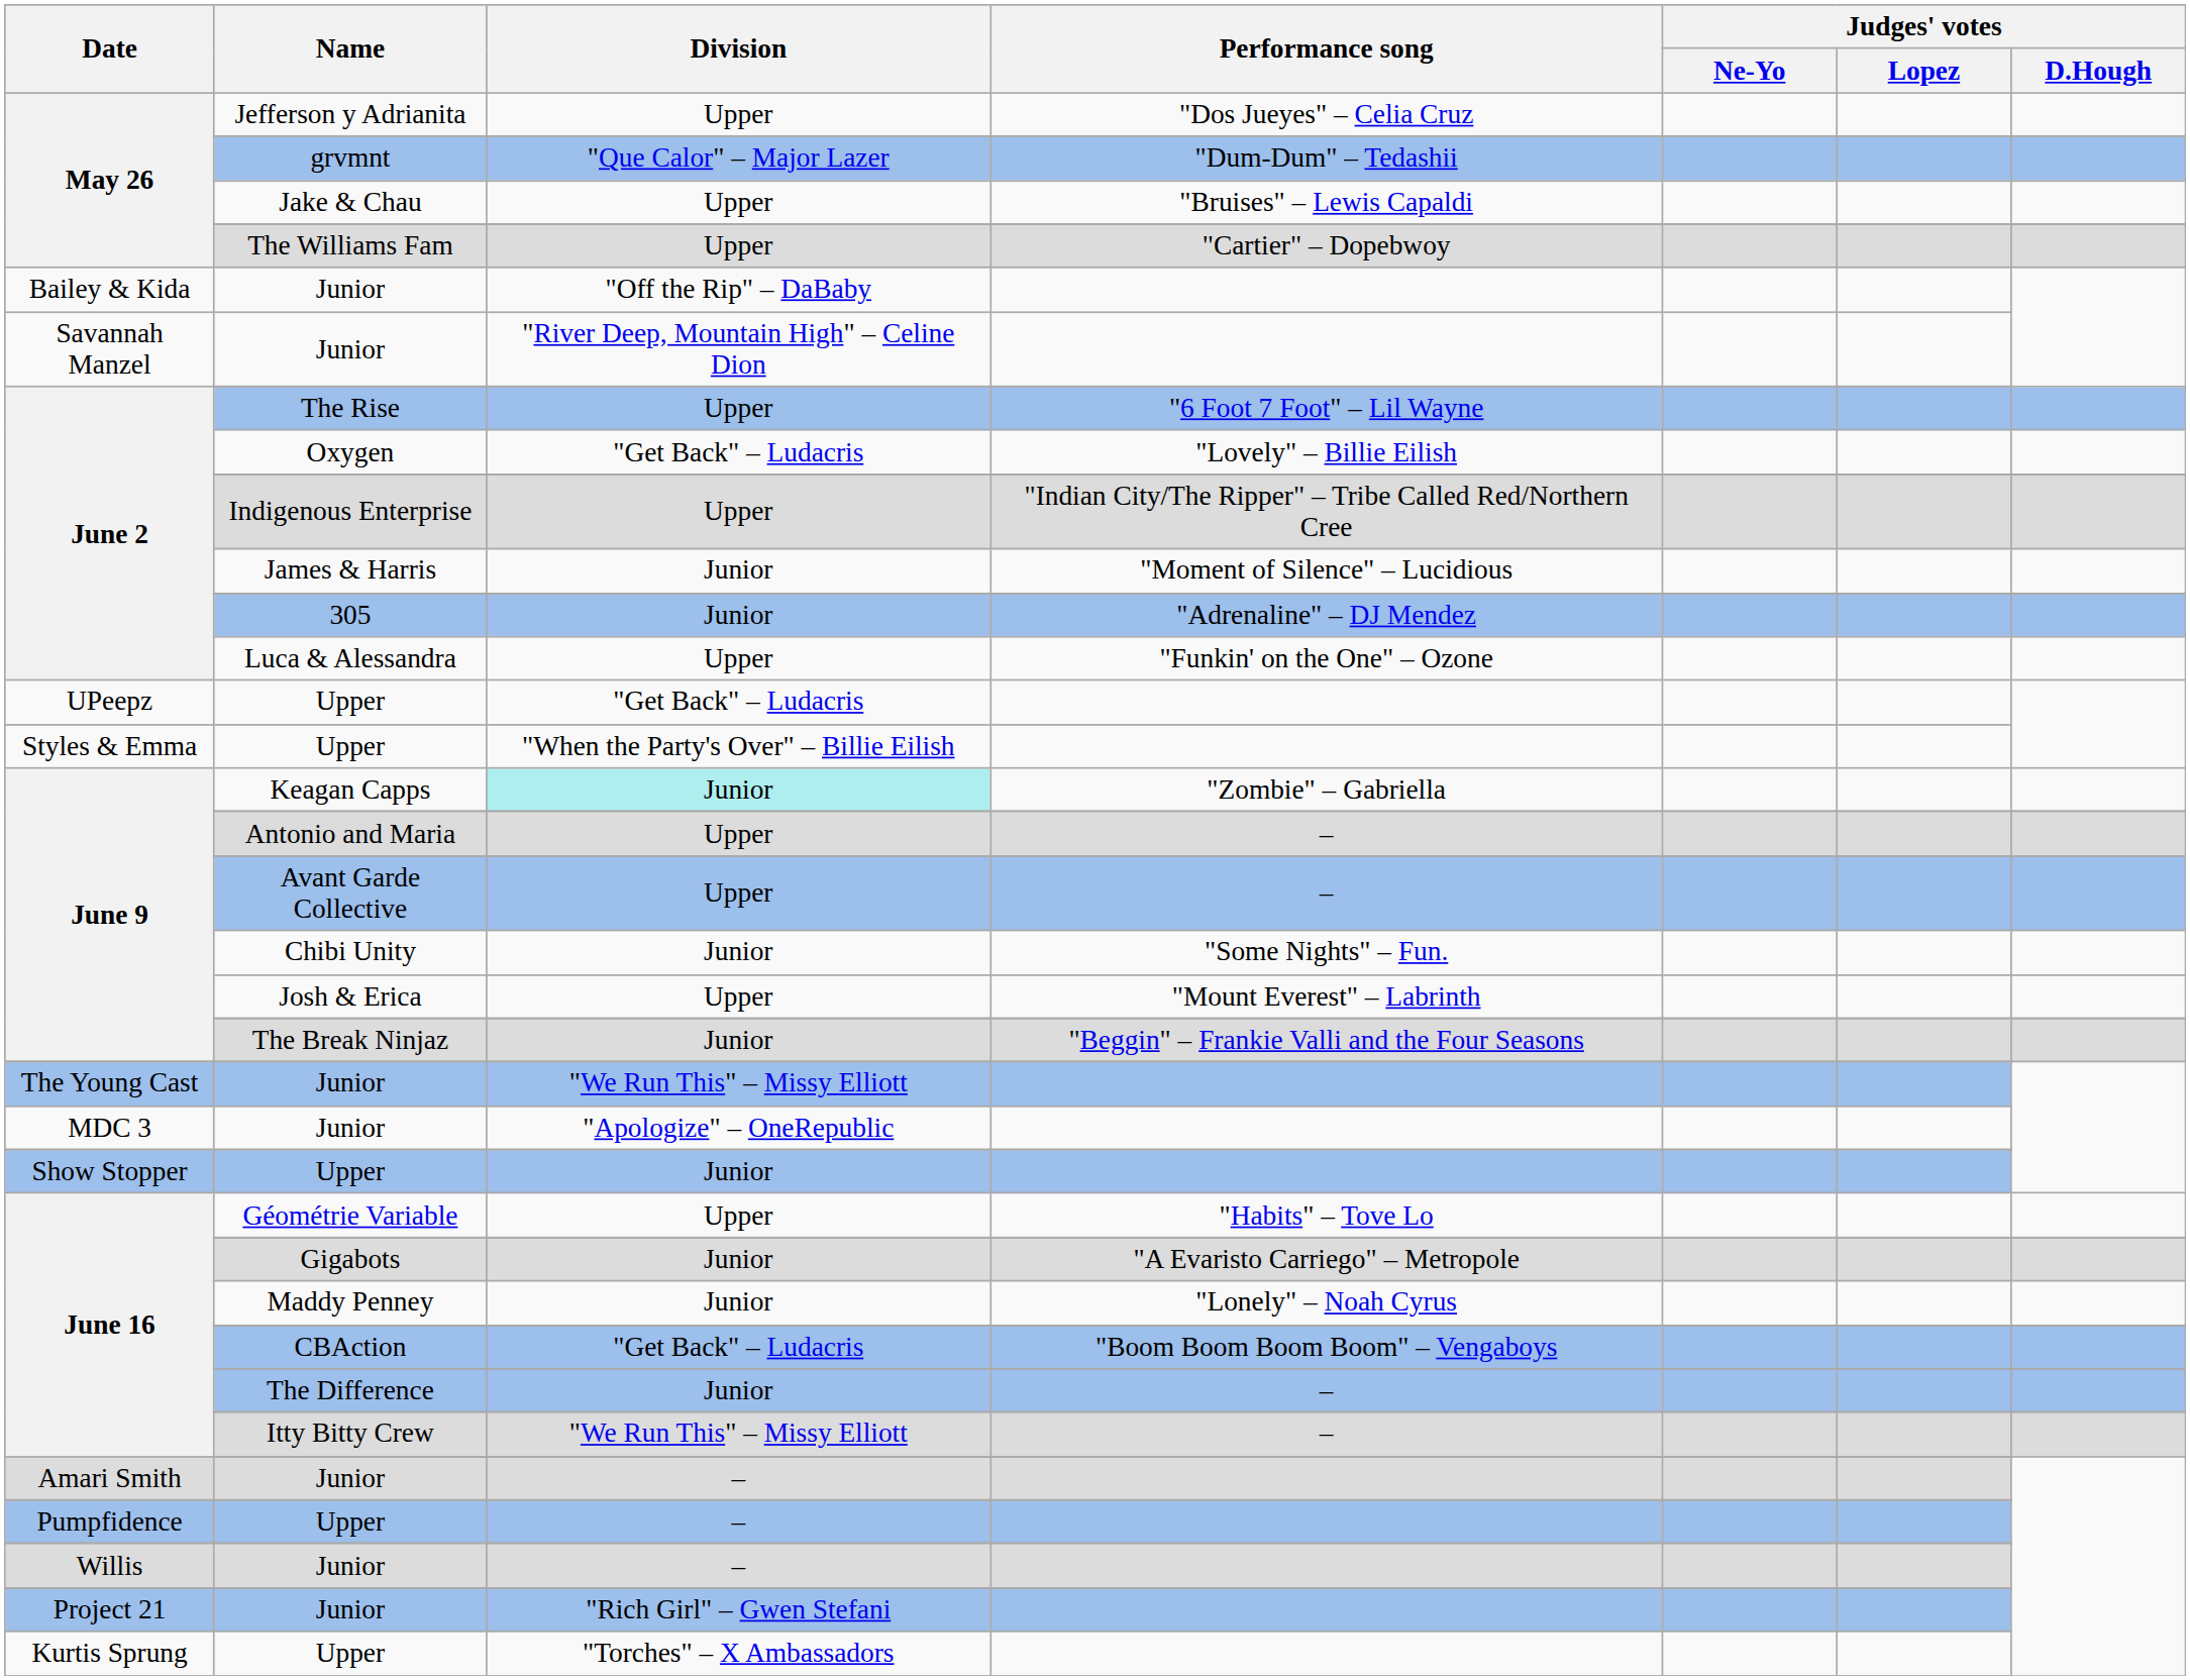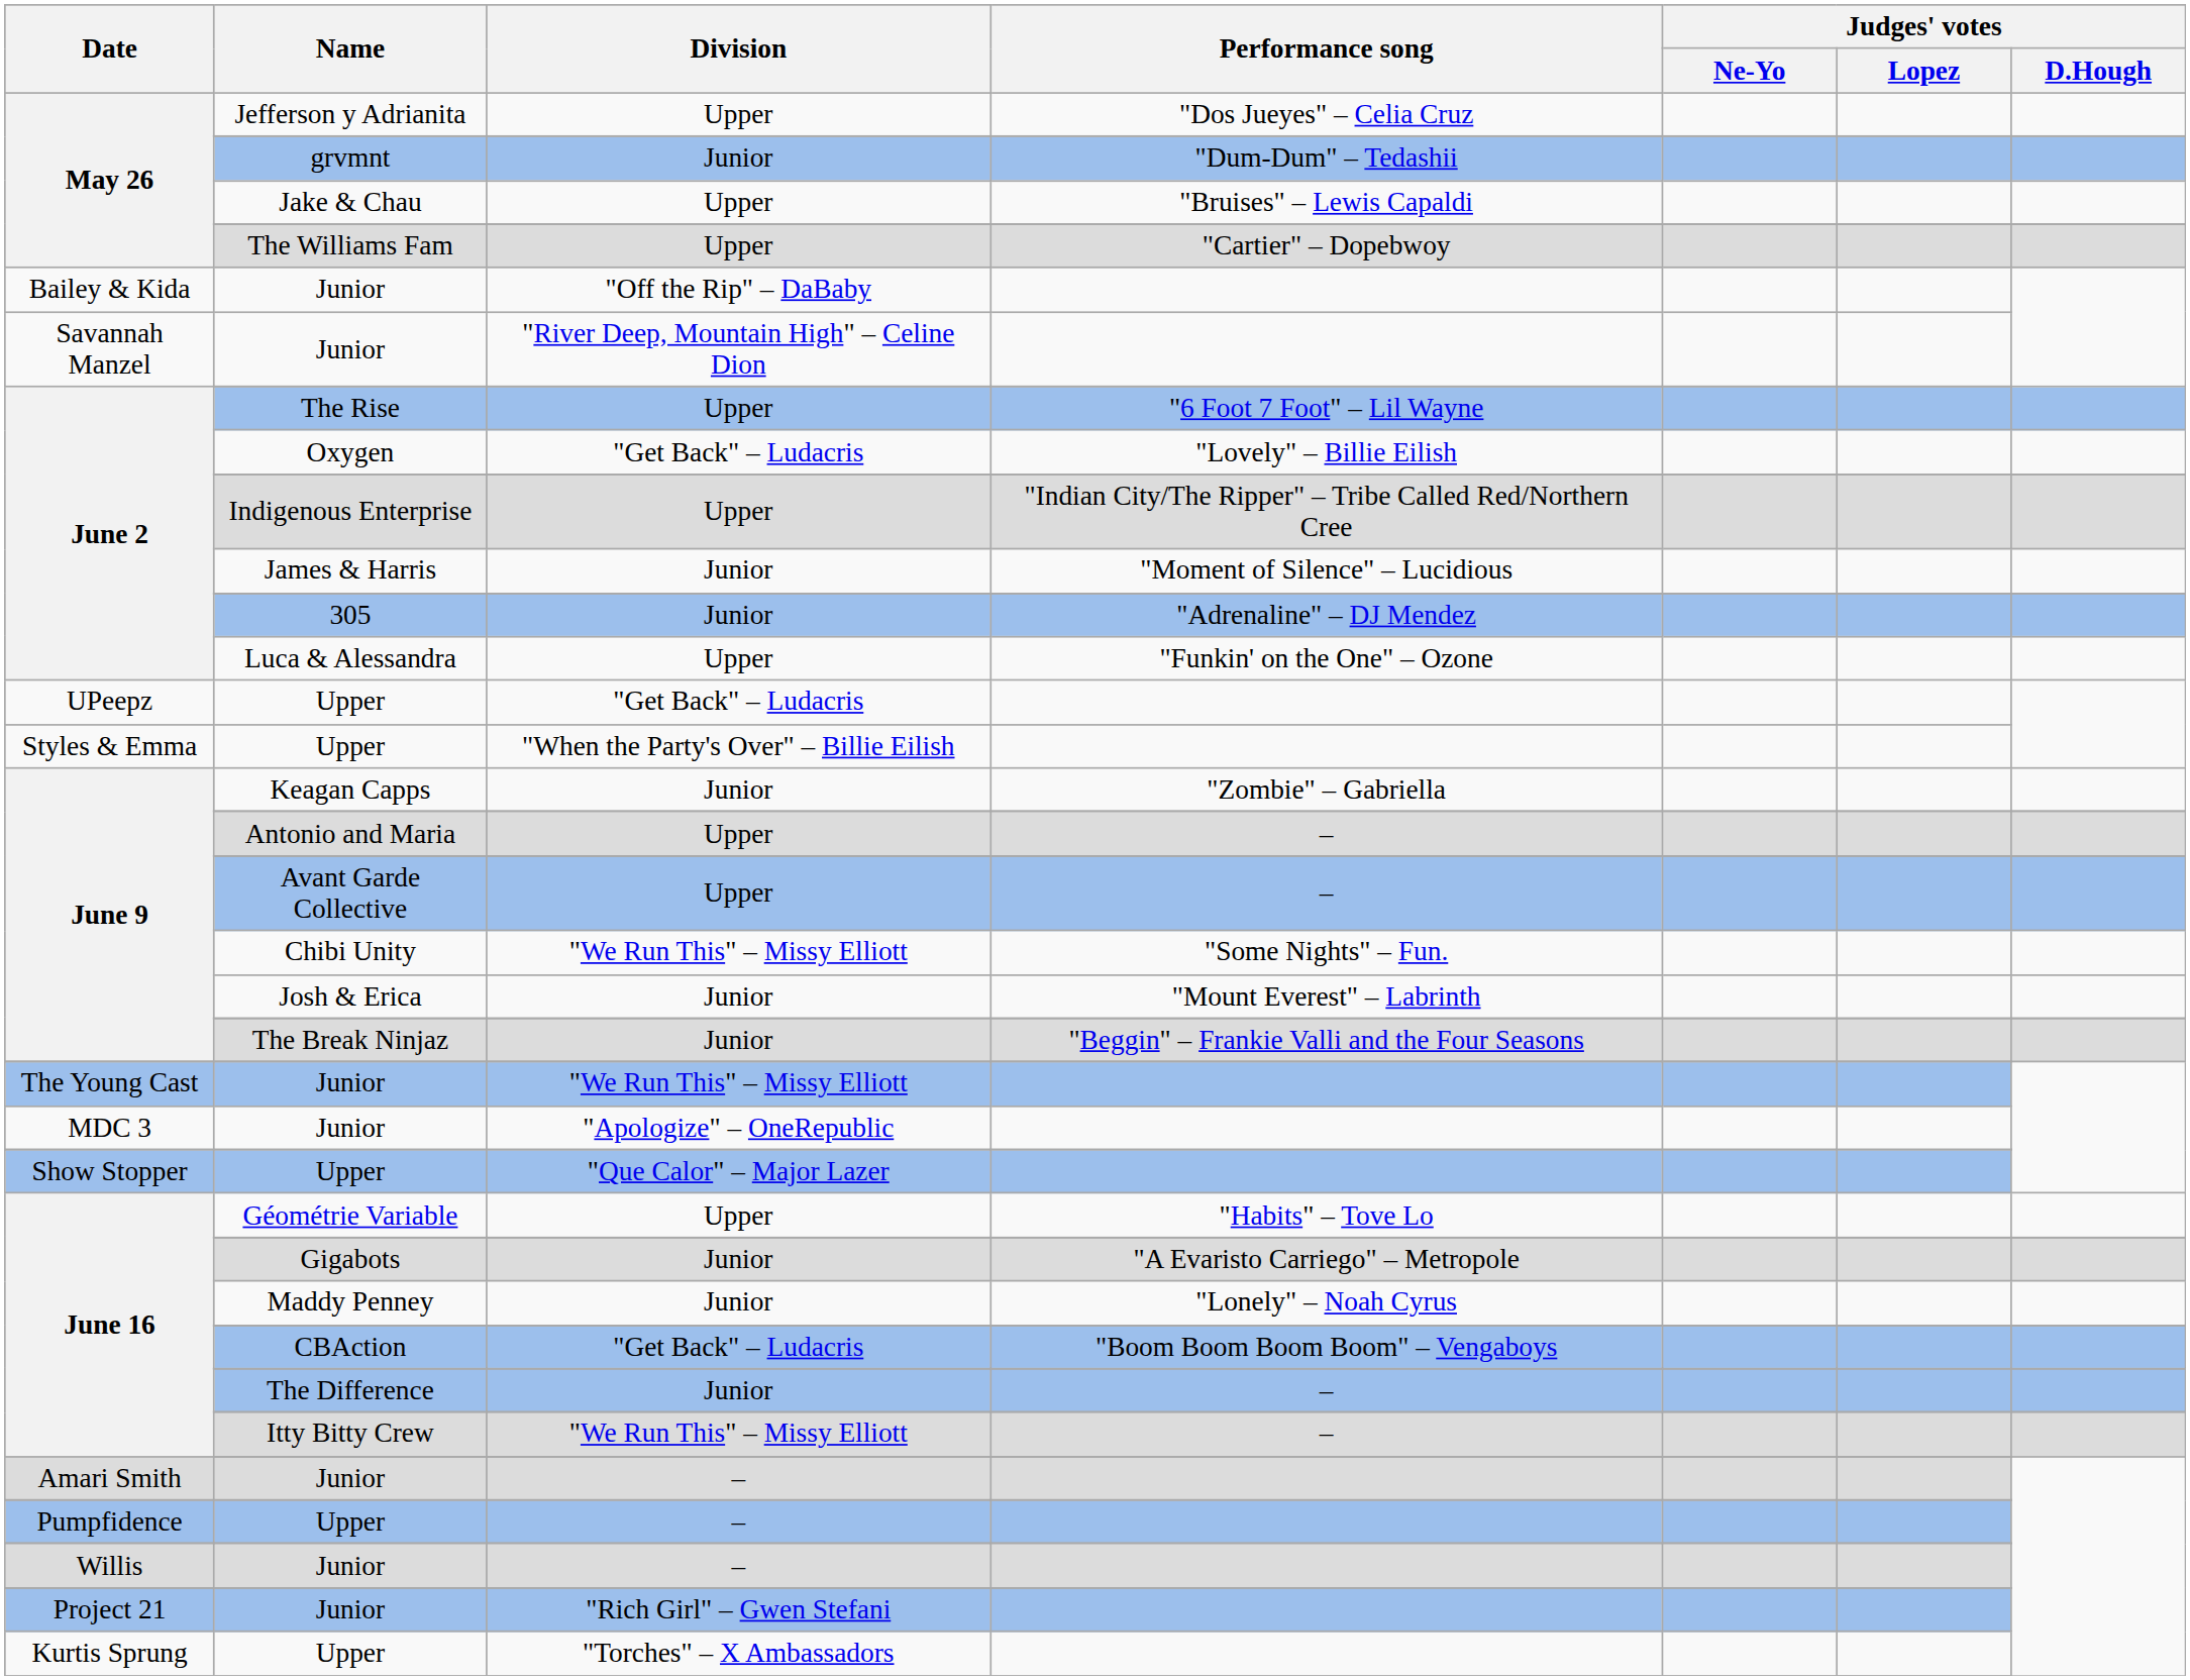 <table class="wikitable sortable" style="text-align:center; width:100%;">
 <tr>
 <th scope="col" rowspan="2">Date</th>
 <th scope="col" rowspan="2">Name</th>
 <th scope="col" rowspan="2">Division</th>
 <th scope="col" rowspan="2" class="sortable">Performance song</th>
 <th scope="col" colspan="3">Judges' votes</th>
 </tr>
 <tr>
 <th style="width:08%;"><a href='#'>Ne-Yo</a></th>
 <th style="width:08%;"><a href='#'>Lopez</a></th>
 <th style="width:08%;"><a href='#'>D.Hough</a></th>
 </tr>
 <tr>
 <th scope="row" rowspan="6">May 26</th>
 <td>Jefferson y Adrianita</td>
 <td>Upper</td>
 <td>"Dos Jueyes" – <a href='#'>Celia Cruz</a></td>
 <td></td>
 <td></td>
 <td></td>
 </tr>
 <tr>
 </tr>
 <tr style="background:#9CBFEC;">
 <td>grvmnt</td>
-<td>"<a href='#'>Que Calor</a>" – <a href='#'>Major Lazer</a></td>
+<td>Junior</td>
 <td>"Dum-Dum" – <a href='#'>Tedashii</a></td>
 <td></td>
 <td></td>
 <td></td>
 </tr>
 <tr>
 <td>Jake & Chau</td>
 <td>Upper</td>
 <td>"Bruises" – <a href='#'>Lewis Capaldi</a></td>
 <td></td>
 <td></td>
 <td></td>
 </tr>
 <tr>
 </tr>
 <tr style="background:#DCDCDC;">
 <td>The Williams Fam</td>
 <td>Upper</td>
 <td>"Cartier" – Dopebwoy</td>
 <td></td>
 <td></td>
 <td></td>
 </tr>
 <tr>
 <td>Bailey & Kida</td>
 <td>Junior</td>
 <td>"Off the Rip" – <a href='#'>DaBaby</a></td>
 <td></td>
 <td></td>
 <td></td>
 </tr>
 <tr>
 <td>Savannah Manzel</td>
 <td>Junior</td>
 <td>"<a href='#'>River Deep, Mountain High</a>" – <a href='#'>Celine Dion</a></td>
 <td></td>
 <td></td>
 <td></td>
 </tr>
 <tr>
 <th scope="row" rowspan="9">June 2</th>
 </tr>
 <tr style="background:#9CBFEC;">
 <td>The Rise</td>
 <td>Upper</td>
 <td>"<a href='#'>6 Foot 7 Foot</a>" – <a href='#'>Lil Wayne</a></td>
 <td></td>
 <td></td>
 <td></td>
 </tr>
 <tr>
 <td>Oxygen</td>
 <td>"Get Back" – <a href='#'>Ludacris</a></td>
 <td>"Lovely" – <a href='#'>Billie Eilish</a></td>
 <td></td>
 <td></td>
 <td></td>
 </tr>
 <tr>
 </tr>
 <tr style="background:#DCDCDC;">
 <td>Indigenous Enterprise</td>
 <td>Upper</td>
 <td>"Indian City/The Ripper" – Tribe Called Red/Northern Cree</td>
 <td></td>
 <td></td>
 <td></td>
 </tr>
 <tr>
 <td>James & Harris</td>
 <td>Junior</td>
 <td>"Moment of Silence" – Lucidious</td>
 <td></td>
 <td></td>
 <td></td>
 </tr>
 <tr>
 </tr>
 <tr style="background:#9CBFEC;">
 <td>305</td>
 <td>Junior</td>
 <td>"Adrenaline" – <a href='#'>DJ Mendez</a></td>
 <td></td>
 <td></td>
 <td></td>
 </tr>
 <tr>
 <td>Luca & Alessandra</td>
 <td>Upper</td>
 <td>"Funkin' on the One" – Ozone</td>
 <td></td>
 <td></td>
 <td></td>
 </tr>
 <tr>
 <td>UPeepz</td>
 <td>Upper</td>
 <td>"Get Back" – <a href='#'>Ludacris</a></td>
 <td></td>
 <td></td>
 <td></td>
 </tr>
 <tr>
 <td>Styles & Emma</td>
 <td>Upper</td>
 <td>"When the Party's Over" – <a href='#'>Billie Eilish</a></td>
 <td></td>
 <td></td>
 <td></td>
 </tr>
 <tr>
 <th scope="row" rowspan="9">June 9</th>
 <td>Keagan Capps</td>
-<td style="background: paleturquoise;">Junior</td>
+<td>Junior</td>
 <td>"Zombie" – Gabriella</td>
 <td></td>
 <td></td>
 <td></td>
 </tr>
 <tr>
 </tr>
 <tr style="background:#DCDCDC;">
 <td>Antonio and Maria</td>
 <td>Upper</td>
 <td>–</td>
 <td></td>
 <td></td>
 <td></td>
 </tr>
 <tr>
 </tr>
 <tr style="background:#9CBFEC;">
 <td>Avant Garde Collective</td>
 <td>Upper</td>
 <td>–</td>
 <td></td>
 <td></td>
 <td></td>
 </tr>
 <tr>
 <td>Chibi Unity</td>
-<td>Junior</td>
+<td>"<a href='#'>We Run This</a>" – <a href='#'>Missy Elliott</a></td>
 <td>"Some Nights" – <a href='#'>Fun.</a></td>
 <td></td>
 <td></td>
 <td></td>
 </tr>
 <tr>
 <td>Josh & Erica</td>
-<td>Upper</td>
+<td>Junior</td>
 <td>"Mount Everest" – <a href='#'>Labrinth</a></td>
 <td></td>
 <td></td>
 <td></td>
 </tr>
 <tr>
 </tr>
 <tr style="background:#DCDCDC;">
 <td>The Break Ninjaz</td>
 <td>Junior</td>
 <td>"<a href='#'>Beggin</a>" – <a href='#'>Frankie Valli and the Four Seasons</a></td>
 <td></td>
 <td></td>
 <td></td>
 </tr>
 <tr>
 </tr>
 <tr style="background:#9CBFEC;">
 <td>The Young Cast</td>
 <td>Junior</td>
 <td>"<a href='#'>We Run This</a>" – <a href='#'>Missy Elliott</a></td>
 <td></td>
 <td></td>
 <td></td>
 </tr>
 <tr>
 <td>MDC 3</td>
 <td>Junior</td>
 <td>"<a href='#'>Apologize</a>" – <a href='#'>OneRepublic</a></td>
 <td></td>
 <td></td>
 <td></td>
 </tr>
 <tr>
 </tr>
 <tr style="background:#9CBFEC;">
 <td>Show Stopper</td>
 <td>Upper</td>
-<td>Junior</td>
+<td>"<a href='#'>Que Calor</a>" – <a href='#'>Major Lazer</a></td>
 <td></td>
 <td></td>
 <td></td>
 </tr>
 <tr>
 <th scope="row" rowspan="11">June 16</th>
 <td><a href='#'>Géométrie Variable</a></td>
 <td>Upper</td>
 <td>"<a href='#'>Habits</a>" – <a href='#'>Tove Lo</a></td>
 <td></td>
 <td></td>
 <td></td>
 </tr>
 <tr>
 </tr>
 <tr style="background:#DCDCDC;">
 <td>Gigabots</td>
 <td>Junior</td>
 <td>"A Evaristo Carriego" – Metropole</td>
 <td></td>
 <td></td>
 <td></td>
 </tr>
 <tr>
 <td>Maddy Penney</td>
 <td>Junior</td>
 <td>"Lonely" – <a href='#'>Noah Cyrus</a></td>
 <td></td>
 <td></td>
 <td></td>
 </tr>
 <tr>
 </tr>
 <tr style="background:#9CBFEC;">
 <td>CBAction</td>
 <td>"Get Back" – <a href='#'>Ludacris</a></td>
 <td>"Boom Boom Boom Boom" – <a href='#'>Vengaboys</a></td>
 <td></td>
 <td></td>
 <td></td>
 </tr>
 <tr>
 </tr>
 <tr style="background:#9CBFEC;">
 <td>The Difference</td>
 <td>Junior</td>
 <td>–</td>
 <td></td>
 <td></td>
 <td></td>
 </tr>
 <tr>
 </tr>
 <tr style="background:#DCDCDC;">
 <td>Itty Bitty Crew</td>
 <td>"<a href='#'>We Run This</a>" – <a href='#'>Missy Elliott</a></td>
 <td>–</td>
 <td></td>
 <td></td>
 <td></td>
 </tr>
 <tr>
 </tr>
 <tr style="background:#DCDCDC;">
 <td>Amari Smith</td>
 <td>Junior</td>
 <td>–</td>
 <td></td>
 <td></td>
 <td></td>
 </tr>
 <tr>
 </tr>
 <tr style="background:#9CBFEC;">
 <td>Pumpfidence</td>
 <td>Upper</td>
 <td>–</td>
 <td></td>
 <td></td>
 <td></td>
 </tr>
 <tr>
 </tr>
 <tr style="background:#DCDCDC;">
 <td>Willis</td>
 <td>Junior</td>
 <td>–</td>
 <td></td>
 <td></td>
 <td></td>
 </tr>
 <tr>
 </tr>
 <tr style="background:#9CBFEC;">
 <td>Project 21</td>
 <td>Junior</td>
 <td>"Rich Girl" – <a href='#'>Gwen Stefani</a></td>
 <td></td>
 <td></td>
 <td></td>
 </tr>
 <tr>
 <td>Kurtis Sprung</td>
 <td>Upper</td>
 <td>"Torches" – <a href='#'>X Ambassadors</a></td>
 <td></td>
 <td></td>
 <td></td>
 </tr>
 <tr>
 </tr>
 </table>
